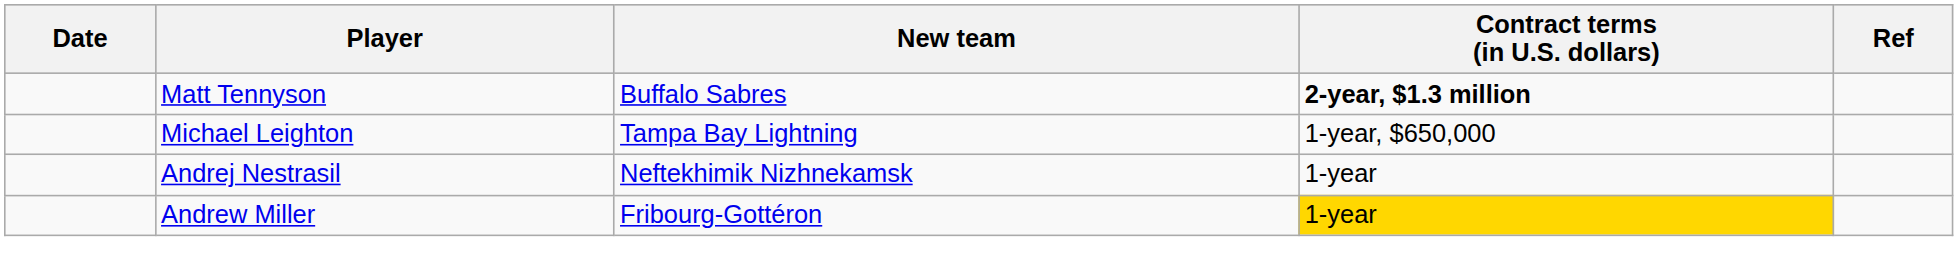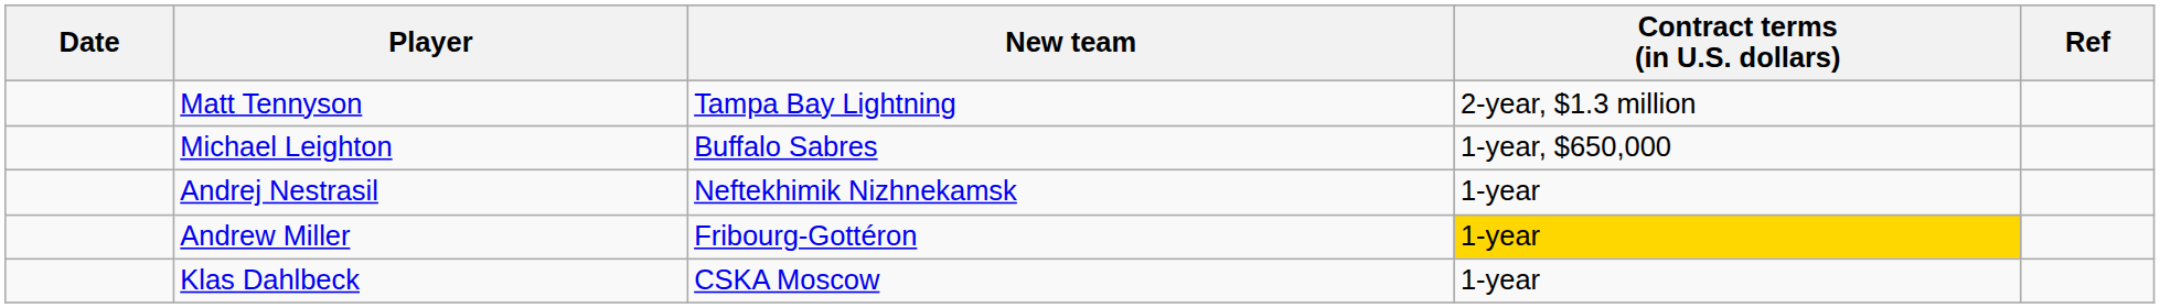 <table class="wikitable" width=97%>
 <tr style="background:#ddd; text-align:center;">
 <th>Date</th>
 <th>Player</th>
 <th>New team</th>
 <th>Contract terms<br>(in U.S. dollars)</th>
 <th>Ref</th>
 </tr>
 <tr>
 <td></td>
 <td><a href='#'>Matt Tennyson</a></td>
-<td><a href='#'>Buffalo Sabres</a></td>
-<td><strong>2-year, $1.3 million</strong></td>
+<td><a href='#'>Tampa Bay Lightning</a></td>
+<td>2-year, $1.3 million</td>
 <td></td>
 </tr>
 <tr>
 <td></td>
 <td><a href='#'>Michael Leighton</a></td>
-<td><a href='#'>Tampa Bay Lightning</a></td>
+<td><a href='#'>Buffalo Sabres</a></td>
 <td>1-year, $650,000</td>
 <td></td>
 </tr>
 <tr>
 <td></td>
 <td><a href='#'>Andrej Nestrasil</a></td>
 <td><a href='#'>Neftekhimik Nizhnekamsk</a></td>
 <td>1-year</td>
 <td></td>
 </tr>
 <tr>
 <td></td>
 <td><a href='#'>Andrew Miller</a></td>
 <td><a href='#'>Fribourg-Gottéron</a></td>
 <td style="background: gold;">1-year</td>
 <td></td>
 </tr>
+<tr>
+<td></td>
+<td><a href='#'>Klas Dahlbeck</a></td>
+<td><a href='#'>CSKA Moscow</a></td>
+<td>1-year</td>
+<td></td>
+</tr>
 </table>
